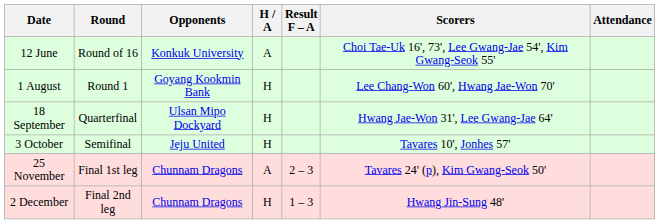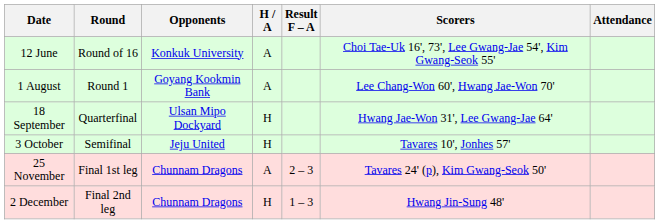 <table class="wikitable" style="text-align:center">
 <tr>
 <th>Date</th>
 <th>Round</th>
 <th>Opponents</th>
 <th>H / A</th>
 <th>Result<br>F – A</th>
 <th>Scorers</th>
 <th>Attendance</th>
 </tr>
 <tr bgcolor="#ddffdd">
 <td>12 June</td>
 <td>Round of 16</td>
 <td><a href='#'>Konkuk University</a></td>
 <td>A</td>
 <td></td>
 <td><a href='#'>Choi Tae-Uk</a> 16', 73', <a href='#'>Lee Gwang-Jae</a> 54', <a href='#'>Kim Gwang-Seok</a> 55'</td>
 <td></td>
 </tr>
 <tr bgcolor="#ddffdd">
 <td>1 August</td>
 <td>Round 1</td>
 <td><a href='#'>Goyang Kookmin Bank</a></td>
-<td>H</td>
+<td>A</td>
 <td></td>
 <td><a href='#'>Lee Chang-Won</a> 60', <a href='#'>Hwang Jae-Won</a> 70'</td>
 <td></td>
 </tr>
 <tr bgcolor="#ddffdd">
 <td>18 September</td>
 <td>Quarterfinal</td>
 <td><a href='#'>Ulsan Mipo Dockyard</a></td>
 <td>H</td>
 <td></td>
 <td><a href='#'>Hwang Jae-Won</a> 31', <a href='#'>Lee Gwang-Jae</a> 64'</td>
 <td></td>
 </tr>
 <tr bgcolor="#ddffdd">
 <td>3 October</td>
 <td>Semifinal</td>
 <td><a href='#'>Jeju United</a></td>
 <td>H</td>
 <td></td>
 <td><a href='#'>Tavares</a> 10', <a href='#'>Jonhes</a> 57'</td>
 <td></td>
 </tr>
 <tr bgcolor="#ffdddd">
 <td>25 November</td>
 <td>Final 1st leg</td>
 <td><a href='#'>Chunnam Dragons</a></td>
 <td>A</td>
 <td>2 – 3</td>
 <td><a href='#'>Tavares</a> 24' (<a href='#'>p</a>), <a href='#'>Kim Gwang-Seok</a> 50'</td>
 <td></td>
 </tr>
 <tr bgcolor="#ffdddd">
 <td>2 December</td>
 <td>Final 2nd leg</td>
 <td><a href='#'>Chunnam Dragons</a></td>
 <td>H</td>
 <td>1 – 3</td>
 <td><a href='#'>Hwang Jin-Sung</a> 48'</td>
 <td></td>
 </tr>
 </table>
